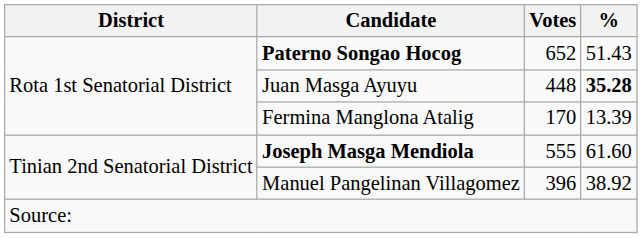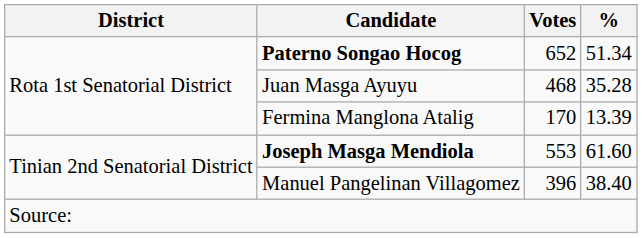 <table class=wikitable style=text-align:right>
 <tr>
 <th>District</th>
 <th>Candidate</th>
 <th>Votes</th>
 <th>%</th>
 </tr>
 <tr>
 <td align=left rowspan=3>Rota 1st Senatorial District</td>
 <td align=left><strong>Paterno Songao Hocog</strong></td>
 <td>652</td>
-<td>51.43</td>
+<td>51.34</td>
 </tr>
 <tr>
 <td align=left>Juan Masga Ayuyu</td>
-<td>448</td>
-<td><strong>35.28</strong></td>
+<td>468</td>
+<td>35.28</td>
 </tr>
 <tr>
 <td align=left>Fermina Manglona Atalig</td>
 <td>170</td>
 <td>13.39</td>
 </tr>
 <tr>
 <td align=left rowspan=2>Tinian 2nd Senatorial District</td>
 <td align=left><strong>Joseph Masga Mendiola</strong></td>
-<td>555</td>
+<td>553</td>
 <td>61.60</td>
 </tr>
 <tr>
 <td align=left>Manuel Pangelinan Villagomez</td>
 <td>396</td>
-<td>38.92</td>
+<td>38.40</td>
 </tr>
 <tr>
 <td align=left colspan=4>Source:</td>
 </tr>
 </table>
